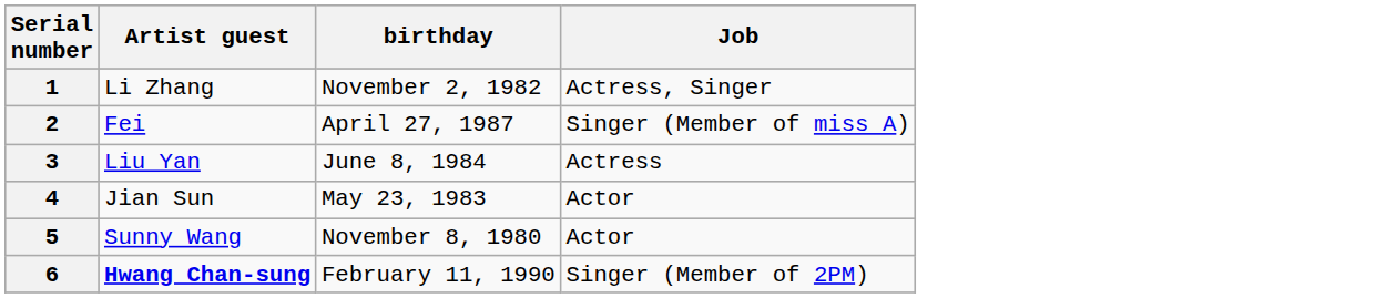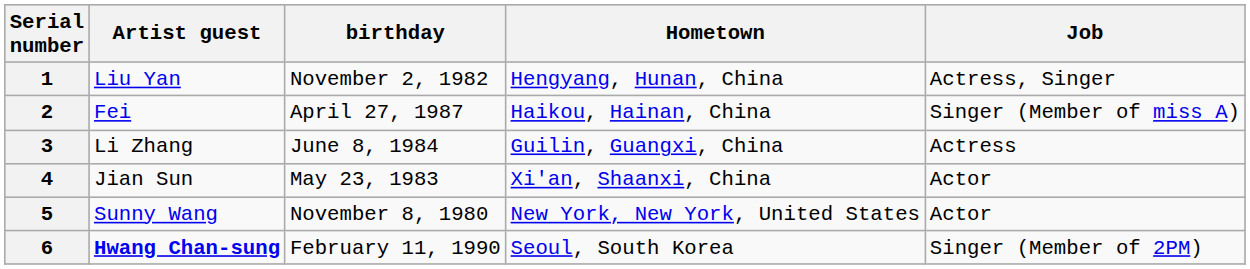 <table class="wikitable">
 <tr>
 <th>Serial<br>number</th>
 <th>Artist guest</th>
 <th>birthday</th>
+<th>Hometown</th>
 <th>Job</th>
 </tr>
 <tr>
 <th>1</th>
-<td>Li Zhang</td>
+<td><a href='#'>Liu Yan</a></td>
 <td>November 2, 1982</td>
+<td><a href='#'>Hengyang</a>, <a href='#'>Hunan</a>, China</td>
 <td>Actress, Singer</td>
 </tr>
 <tr>
 <th>2</th>
 <td><a href='#'>Fei</a></td>
 <td>April 27, 1987</td>
+<td><a href='#'>Haikou</a>, <a href='#'>Hainan</a>, China</td>
 <td>Singer (Member of <a href='#'>miss A</a>)</td>
 </tr>
 <tr>
 <th>3</th>
-<td><a href='#'>Liu Yan</a></td>
+<td>Li Zhang</td>
 <td>June 8, 1984</td>
+<td><a href='#'>Guilin</a>, <a href='#'>Guangxi</a>, China</td>
 <td>Actress</td>
 </tr>
 <tr>
 <th>4</th>
 <td>Jian Sun</td>
 <td>May 23, 1983</td>
+<td><a href='#'>Xi'an</a>, <a href='#'>Shaanxi</a>, China</td>
 <td>Actor</td>
 </tr>
 <tr>
 <th>5</th>
 <td><a href='#'>Sunny Wang</a></td>
 <td>November 8, 1980</td>
+<td><a href='#'>New York, New York</a>, United States</td>
 <td>Actor</td>
 </tr>
 <tr>
 <th>6</th>
 <td><strong><a href='#'>Hwang Chan-sung</a></strong></td>
 <td>February 11, 1990</td>
+<td><a href='#'>Seoul</a>, South Korea</td>
 <td>Singer (Member of <a href='#'>2PM</a>)</td>
 </tr>
 </table>
